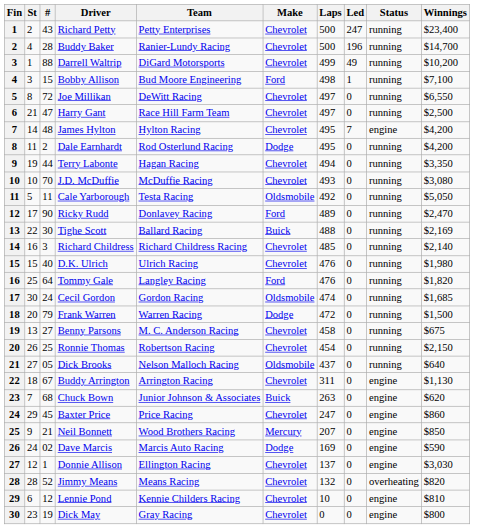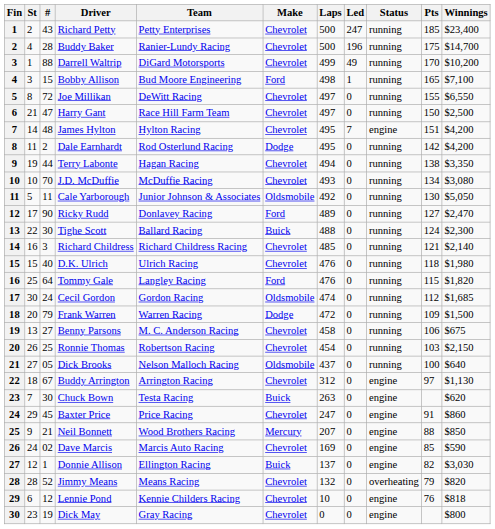 <table class="wikitable sortable">
 <tr>
 <th>Fin</th>
 <th>St</th>
 <th>#</th>
 <th>Driver</th>
 <th>Team</th>
 <th>Make</th>
 <th>Laps</th>
 <th>Led</th>
 <th>Status</th>
+<th>Pts</th>
 <th>Winnings</th>
 </tr>
 <tr>
 <th>1</th>
 <td>2</td>
 <td>43</td>
 <td><a href='#'>Richard Petty</a></td>
 <td><a href='#'>Petty Enterprises</a></td>
 <td><a href='#'>Chevrolet</a></td>
 <td>500</td>
 <td>247</td>
 <td>running</td>
+<td>185</td>
 <td>$23,400</td>
 </tr>
 <tr>
 <th>2</th>
 <td>4</td>
 <td>28</td>
 <td><a href='#'>Buddy Baker</a></td>
 <td><a href='#'>Ranier-Lundy Racing</a></td>
 <td><a href='#'>Chevrolet</a></td>
 <td>500</td>
 <td>196</td>
 <td>running</td>
+<td>175</td>
 <td>$14,700</td>
 </tr>
 <tr>
 <th>3</th>
 <td>1</td>
 <td>88</td>
 <td><a href='#'>Darrell Waltrip</a></td>
 <td><a href='#'>DiGard Motorsports</a></td>
 <td><a href='#'>Chevrolet</a></td>
 <td>499</td>
 <td>49</td>
 <td>running</td>
+<td>170</td>
 <td>$10,200</td>
 </tr>
 <tr>
 <th>4</th>
 <td>3</td>
 <td>15</td>
 <td><a href='#'>Bobby Allison</a></td>
 <td><a href='#'>Bud Moore Engineering</a></td>
 <td><a href='#'>Ford</a></td>
 <td>498</td>
 <td>1</td>
 <td>running</td>
+<td>165</td>
 <td>$7,100</td>
 </tr>
 <tr>
 <th>5</th>
 <td>8</td>
 <td>72</td>
 <td><a href='#'>Joe Millikan</a></td>
 <td><a href='#'>DeWitt Racing</a></td>
 <td><a href='#'>Chevrolet</a></td>
 <td>497</td>
 <td>0</td>
 <td>running</td>
+<td>155</td>
 <td>$6,550</td>
 </tr>
 <tr>
 <th>6</th>
 <td>21</td>
 <td>47</td>
 <td><a href='#'>Harry Gant</a></td>
 <td><a href='#'>Race Hill Farm Team</a></td>
 <td><a href='#'>Chevrolet</a></td>
 <td>497</td>
 <td>0</td>
 <td>running</td>
+<td>150</td>
 <td>$2,500</td>
 </tr>
 <tr>
 <th>7</th>
 <td>14</td>
 <td>48</td>
 <td><a href='#'>James Hylton</a></td>
 <td><a href='#'>Hylton Racing</a></td>
 <td><a href='#'>Chevrolet</a></td>
 <td>495</td>
 <td>7</td>
 <td>engine</td>
+<td>151</td>
 <td>$4,200</td>
 </tr>
 <tr>
 <th>8</th>
 <td>11</td>
 <td>2</td>
 <td><a href='#'>Dale Earnhardt</a></td>
 <td><a href='#'>Rod Osterlund Racing</a></td>
 <td><a href='#'>Dodge</a></td>
 <td>495</td>
 <td>0</td>
 <td>running</td>
+<td>142</td>
 <td>$4,200</td>
 </tr>
 <tr>
 <th>9</th>
 <td>19</td>
 <td>44</td>
 <td><a href='#'>Terry Labonte</a></td>
 <td><a href='#'>Hagan Racing</a></td>
 <td><a href='#'>Chevrolet</a></td>
 <td>494</td>
 <td>0</td>
 <td>running</td>
+<td>138</td>
 <td>$3,350</td>
 </tr>
 <tr>
 <th>10</th>
 <td>10</td>
 <td>70</td>
 <td><a href='#'>J.D. McDuffie</a></td>
 <td><a href='#'>McDuffie Racing</a></td>
 <td><a href='#'>Chevrolet</a></td>
 <td>493</td>
 <td>0</td>
 <td>running</td>
+<td>134</td>
 <td>$3,080</td>
 </tr>
 <tr>
 <th>11</th>
 <td>5</td>
 <td>11</td>
 <td><a href='#'>Cale Yarborough</a></td>
-<td><a href='#'>Testa Racing</a></td>
+<td><a href='#'>Junior Johnson & Associates</a></td>
 <td><a href='#'>Oldsmobile</a></td>
 <td>492</td>
 <td>0</td>
 <td>running</td>
+<td>130</td>
 <td>$5,050</td>
 </tr>
 <tr>
 <th>12</th>
 <td>17</td>
 <td>90</td>
 <td><a href='#'>Ricky Rudd</a></td>
 <td><a href='#'>Donlavey Racing</a></td>
 <td><a href='#'>Ford</a></td>
 <td>489</td>
 <td>0</td>
 <td>running</td>
+<td>127</td>
 <td>$2,470</td>
 </tr>
 <tr>
 <th>13</th>
 <td>22</td>
 <td>30</td>
 <td><a href='#'>Tighe Scott</a></td>
 <td><a href='#'>Ballard Racing</a></td>
 <td><a href='#'>Buick</a></td>
 <td>488</td>
 <td>0</td>
 <td>running</td>
-<td>$2,169</td>
+<td>124</td>
+<td>$2,300</td>
 </tr>
 <tr>
 <th>14</th>
 <td>16</td>
 <td>3</td>
 <td><a href='#'>Richard Childress</a></td>
 <td><a href='#'>Richard Childress Racing</a></td>
 <td><a href='#'>Chevrolet</a></td>
 <td>485</td>
 <td>0</td>
 <td>running</td>
+<td>121</td>
 <td>$2,140</td>
 </tr>
 <tr>
 <th>15</th>
 <td>15</td>
 <td>40</td>
 <td><a href='#'>D.K. Ulrich</a></td>
 <td><a href='#'>Ulrich Racing</a></td>
 <td><a href='#'>Chevrolet</a></td>
 <td>476</td>
 <td>0</td>
 <td>running</td>
+<td>118</td>
 <td>$1,980</td>
 </tr>
 <tr>
 <th>16</th>
 <td>25</td>
 <td>64</td>
 <td><a href='#'>Tommy Gale</a></td>
 <td><a href='#'>Langley Racing</a></td>
 <td><a href='#'>Ford</a></td>
 <td>476</td>
 <td>0</td>
 <td>running</td>
+<td>115</td>
 <td>$1,820</td>
 </tr>
 <tr>
 <th>17</th>
 <td>30</td>
 <td>24</td>
 <td><a href='#'>Cecil Gordon</a></td>
 <td><a href='#'>Gordon Racing</a></td>
 <td><a href='#'>Oldsmobile</a></td>
 <td>474</td>
 <td>0</td>
 <td>running</td>
+<td>112</td>
 <td>$1,685</td>
 </tr>
 <tr>
 <th>18</th>
 <td>20</td>
 <td>79</td>
 <td><a href='#'>Frank Warren</a></td>
 <td><a href='#'>Warren Racing</a></td>
 <td><a href='#'>Dodge</a></td>
 <td>472</td>
 <td>0</td>
 <td>running</td>
+<td>109</td>
 <td>$1,500</td>
 </tr>
 <tr>
 <th>19</th>
 <td>13</td>
 <td>27</td>
 <td><a href='#'>Benny Parsons</a></td>
 <td><a href='#'>M. C. Anderson Racing</a></td>
 <td><a href='#'>Chevrolet</a></td>
 <td>458</td>
 <td>0</td>
 <td>running</td>
+<td>106</td>
 <td>$675</td>
 </tr>
 <tr>
 <th>20</th>
 <td>26</td>
 <td>25</td>
 <td><a href='#'>Ronnie Thomas</a></td>
 <td><a href='#'>Robertson Racing</a></td>
 <td><a href='#'>Chevrolet</a></td>
 <td>454</td>
 <td>0</td>
 <td>running</td>
+<td>103</td>
 <td>$2,150</td>
 </tr>
 <tr>
 <th>21</th>
 <td>27</td>
 <td>05</td>
 <td><a href='#'>Dick Brooks</a></td>
 <td><a href='#'>Nelson Malloch Racing</a></td>
 <td><a href='#'>Oldsmobile</a></td>
 <td>437</td>
 <td>0</td>
 <td>running</td>
+<td>100</td>
 <td>$640</td>
 </tr>
 <tr>
 <th>22</th>
 <td>18</td>
 <td>67</td>
 <td><a href='#'>Buddy Arrington</a></td>
 <td><a href='#'>Arrington Racing</a></td>
 <td><a href='#'>Chevrolet</a></td>
-<td>311</td>
+<td>312</td>
 <td>0</td>
 <td>engine</td>
+<td>97</td>
 <td>$1,130</td>
 </tr>
 <tr>
 <th>23</th>
 <td>7</td>
-<td>68</td>
+<td>30</td>
 <td><a href='#'>Chuck Bown</a></td>
-<td><a href='#'>Junior Johnson & Associates</a></td>
+<td><a href='#'>Testa Racing</a></td>
 <td><a href='#'>Buick</a></td>
 <td>263</td>
 <td>0</td>
 <td>engine</td>
+<td></td>
 <td>$620</td>
 </tr>
 <tr>
 <th>24</th>
 <td>29</td>
 <td>45</td>
 <td><a href='#'>Baxter Price</a></td>
 <td><a href='#'>Price Racing</a></td>
 <td><a href='#'>Chevrolet</a></td>
 <td>247</td>
 <td>0</td>
 <td>engine</td>
+<td>91</td>
 <td>$860</td>
 </tr>
 <tr>
 <th>25</th>
 <td>9</td>
 <td>21</td>
 <td><a href='#'>Neil Bonnett</a></td>
 <td><a href='#'>Wood Brothers Racing</a></td>
 <td><a href='#'>Mercury</a></td>
 <td>207</td>
 <td>0</td>
 <td>engine</td>
+<td>88</td>
 <td>$850</td>
 </tr>
 <tr>
 <th>26</th>
 <td>24</td>
 <td>02</td>
 <td><a href='#'>Dave Marcis</a></td>
 <td><a href='#'>Marcis Auto Racing</a></td>
-<td><a href='#'>Dodge</a></td>
+<td><a href='#'>Chevrolet</a></td>
 <td>169</td>
 <td>0</td>
 <td>engine</td>
+<td>85</td>
 <td>$590</td>
 </tr>
 <tr>
 <th>27</th>
 <td>12</td>
 <td>1</td>
 <td><a href='#'>Donnie Allison</a></td>
 <td><a href='#'>Ellington Racing</a></td>
-<td><a href='#'>Chevrolet</a></td>
+<td><a href='#'>Buick</a></td>
 <td>137</td>
 <td>0</td>
 <td>engine</td>
+<td>82</td>
 <td>$3,030</td>
 </tr>
 <tr>
 <th>28</th>
 <td>28</td>
 <td>52</td>
 <td><a href='#'>Jimmy Means</a></td>
 <td><a href='#'>Means Racing</a></td>
 <td><a href='#'>Chevrolet</a></td>
 <td>132</td>
 <td>0</td>
 <td>overheating</td>
+<td>79</td>
 <td>$820</td>
 </tr>
 <tr>
 <th>29</th>
 <td>6</td>
 <td>12</td>
 <td><a href='#'>Lennie Pond</a></td>
 <td><a href='#'>Kennie Childers Racing</a></td>
 <td><a href='#'>Chevrolet</a></td>
 <td>10</td>
 <td>0</td>
 <td>engine</td>
-<td>$810</td>
+<td>76</td>
+<td>$818</td>
 </tr>
 <tr>
 <th>30</th>
 <td>23</td>
 <td>19</td>
 <td><a href='#'>Dick May</a></td>
 <td><a href='#'>Gray Racing</a></td>
 <td><a href='#'>Chevrolet</a></td>
 <td>0</td>
 <td>0</td>
 <td>engine</td>
+<td></td>
 <td>$800</td>
 </tr>
 </table>
